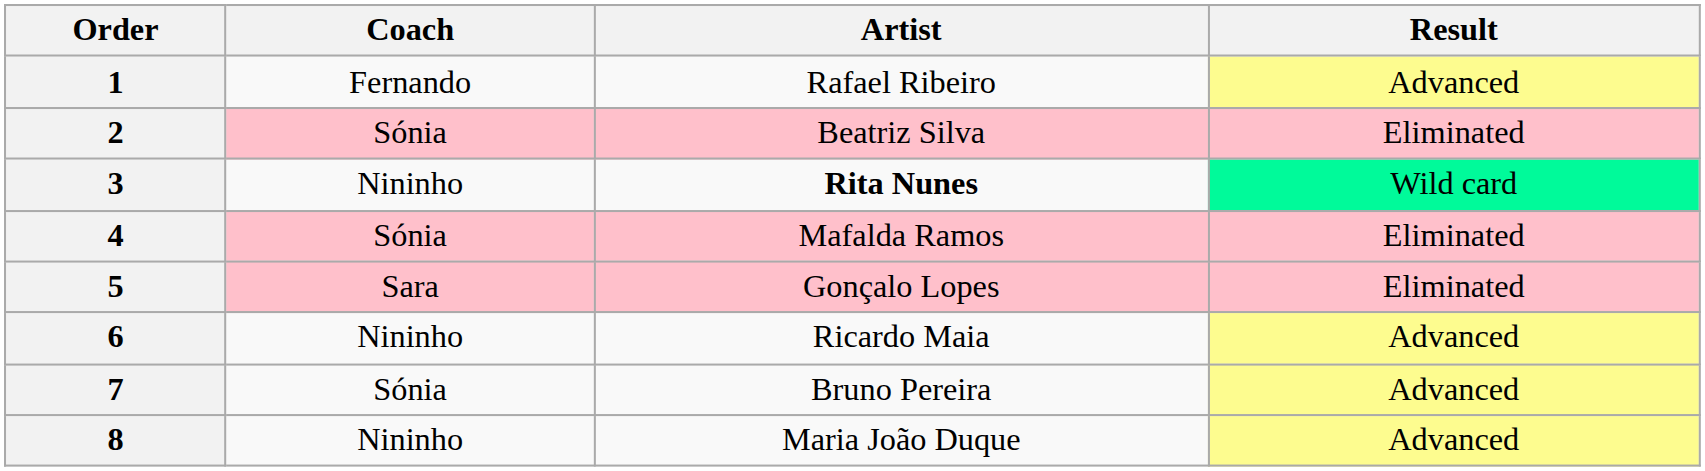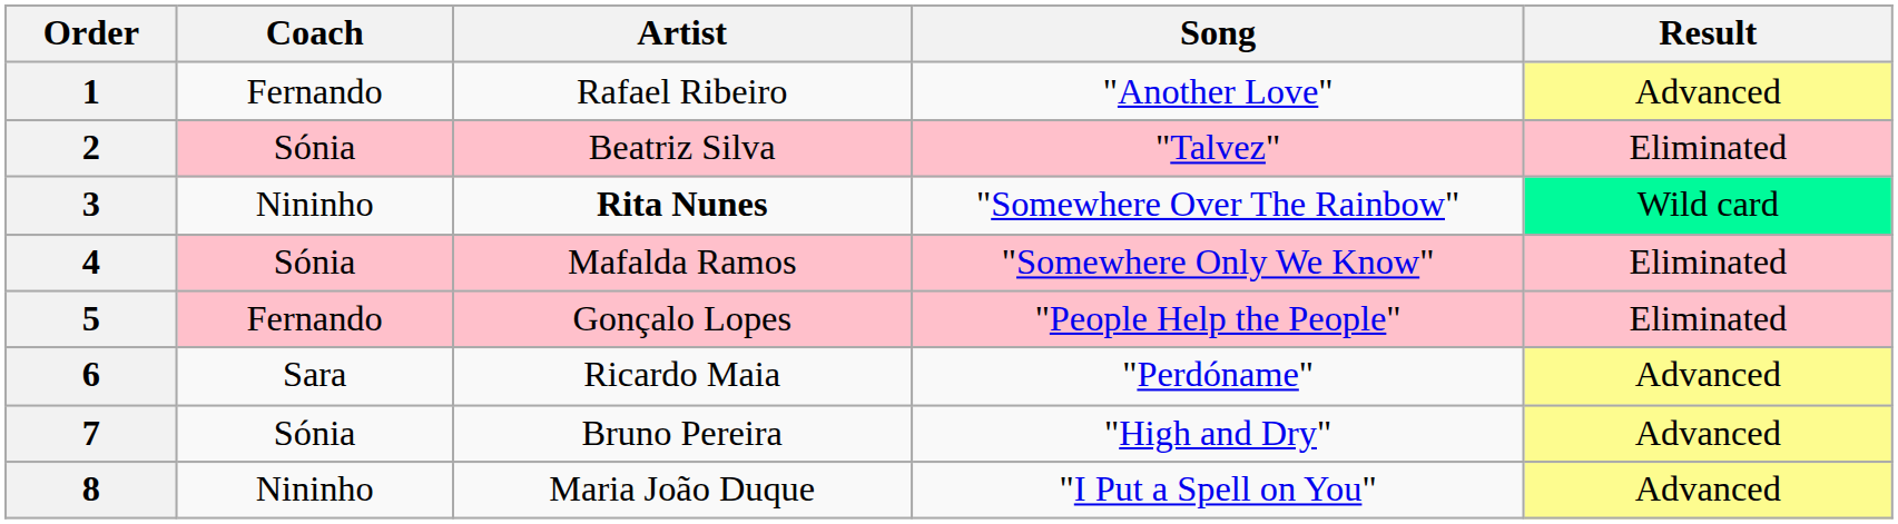 <table class="wikitable" style="text-align:center; width:95%">
 <tr>
 <th style="width:05%">Order</th>
 <th style="width:09%">Coach</th>
 <th style="width:15%">Artist</th>
+<th style="width:20%">Song</th>
 <th style="width:12%">Result</th>
 </tr>
 <tr>
 <th>1</th>
 <td>Fernando</td>
 <td>Rafael Ribeiro</td>
+<td>"<a href='#'>Another Love</a>"</td>
 <td style="background:#fdfc8f">Advanced</td>
 </tr>
 <tr>
 <th>2</th>
 <td style="background:pink">Sónia</td>
 <td style="background:pink">Beatriz Silva</td>
+<td style="background:pink">"<a href='#'>Talvez</a>"</td>
 <td style="background:pink">Eliminated</td>
 </tr>
 <tr>
 <th>3</th>
 <td>Nininho</td>
 <td><strong>Rita Nunes</strong></td>
+<td>"<a href='#'>Somewhere Over The Rainbow</a>"</td>
 <td style="background:#00fa9a">Wild card</td>
 </tr>
 <tr>
 <th>4</th>
 <td style="background:pink">Sónia</td>
 <td style="background:pink">Mafalda Ramos</td>
+<td style="background:pink">"<a href='#'>Somewhere Only We Know</a>"</td>
 <td style="background:pink">Eliminated</td>
 </tr>
 <tr>
 <th>5</th>
-<td style="background:pink">Sara</td>
+<td style="background:pink">Fernando</td>
 <td style="background:pink">Gonçalo Lopes</td>
+<td style="background:pink">"<a href='#'>People Help the People</a>"</td>
 <td style="background:pink">Eliminated</td>
 </tr>
 <tr>
 <th>6</th>
-<td>Nininho</td>
+<td>Sara</td>
 <td>Ricardo Maia</td>
+<td>"<a href='#'>Perdóname</a>"</td>
 <td style="background:#fdfc8f">Advanced</td>
 </tr>
 <tr>
 <th>7</th>
 <td>Sónia</td>
 <td>Bruno Pereira</td>
+<td>"<a href='#'>High and Dry</a>"</td>
 <td style="background:#fdfc8f">Advanced</td>
 </tr>
 <tr>
 <th>8</th>
 <td>Nininho</td>
 <td>Maria João Duque</td>
+<td>"<a href='#'>I Put a Spell on You</a>"</td>
 <td style="background:#fdfc8f">Advanced</td>
 </tr>
 </table>
